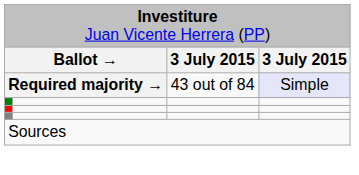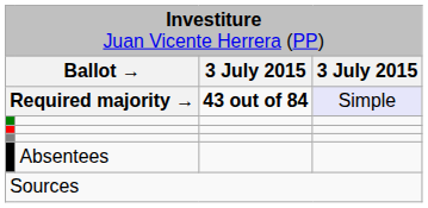 <table class="wikitable" style="text-align:center;">
 <tr>
 <td colspan="4" align="center" bgcolor="#C0C0C0"><strong>Investiture</strong><br><a href='#'>Juan Vicente Herrera</a> (<a href='#'>PP</a>)</td>
 </tr>
 <tr>
 <th colspan="2" width="150px">Ballot →</th>
 <th>3 July 2015</th>
 <th>3 July 2015</th>
 </tr>
 <tr>
 <th colspan="2">Required majority →</th>
-<td>43 out of 84 </td>
+<td><strong>43 out of 84 </strong></td>
 <td style="background: lavender;">Simple </td>
 </tr>
 <tr>
 <th width="1px" style="background:green;"></th>
 <td align="left"></td>
 <td></td>
 <td></td>
 </tr>
 <tr>
 <th style="color:inherit;background:red;"></th>
 <td align="left"></td>
 <td></td>
 <td></td>
 </tr>
 <tr>
 <th style="color:inherit;background:gray;"></th>
 <td align="left"></td>
 <td></td>
 <td></td>
 </tr>
 <tr>
+<th style="color:inherit;background:black;"></th>
+<td align="left"><span>Absentees</span></td>
+<td></td>
+<td></td>
+</tr>
+<tr>
 <td align="left" colspan="4">Sources</td>
 </tr>
 </table>
